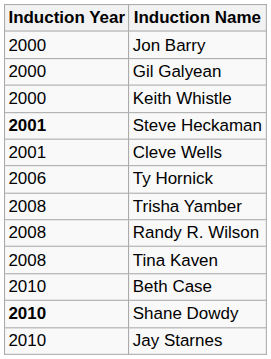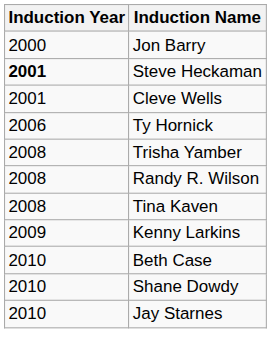 <table class="wikitable">
 <tr>
 <th>Induction Year</th>
 <th>Induction Name</th>
 </tr>
 <tr>
 <td>2000</td>
 <td>Jon Barry</td>
-</tr>
-<tr>
-<td>2000</td>
-<td>Gil Galyean</td>
-</tr>
-<tr>
-<td>2000</td>
-<td>Keith Whistle</td>
 </tr>
 <tr>
 <td><strong>2001</strong></td>
 <td>Steve Heckaman</td>
 </tr>
 <tr>
 <td>2001</td>
 <td>Cleve Wells</td>
 </tr>
 <tr>
 <td>2006</td>
 <td>Ty Hornick</td>
 </tr>
 <tr>
 <td>2008</td>
 <td>Trisha Yamber</td>
 </tr>
 <tr>
 <td>2008</td>
 <td>Randy R. Wilson</td>
 </tr>
 <tr>
 <td>2008</td>
 <td>Tina Kaven</td>
 </tr>
 <tr>
+<td>2009</td>
+<td>Kenny Larkins</td>
+</tr>
+<tr>
 <td>2010</td>
 <td>Beth Case</td>
 </tr>
 <tr>
-<td><strong>2010</strong></td>
+<td>2010</td>
 <td>Shane Dowdy</td>
 </tr>
 <tr>
 <td>2010</td>
 <td>Jay Starnes</td>
 </tr>
 </table>
